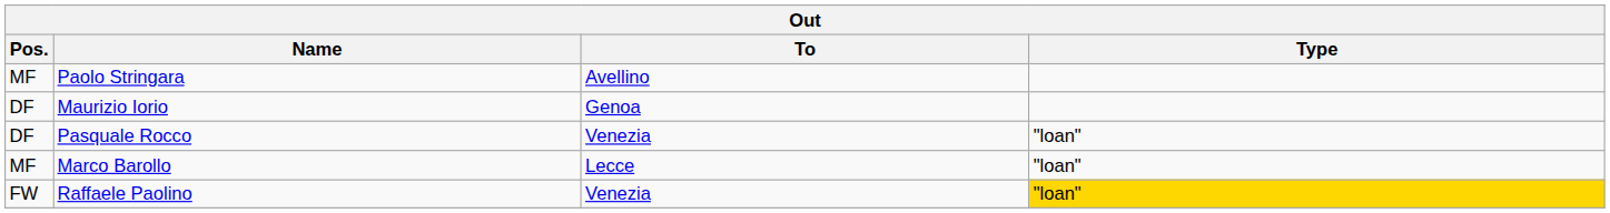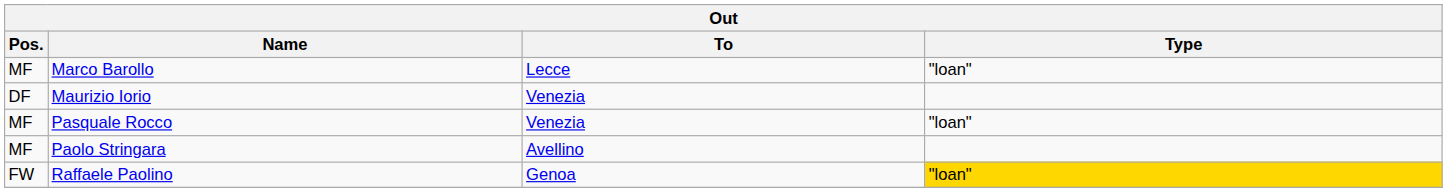 <table class="wikitable" style="font-size:90%;width:99%;">
 <tr>
 <th colspan="4">Out</th>
 </tr>
 <tr>
 <th width=3%>Pos.</th>
 <th width=33%>Name</th>
 <th width=28%>To</th>
 <th width=36%>Type</th>
 </tr>
 <tr>
 <td>MF</td>
-<td><a href='#'>Paolo Stringara</a></td>
-<td><a href='#'>Avellino</a></td>
-<td></td>
+<td><a href='#'>Marco Barollo</a></td>
+<td><a href='#'>Lecce</a></td>
+<td>"loan"</td>
 </tr>
 <tr>
 <td>DF</td>
 <td><a href='#'>Maurizio Iorio</a></td>
-<td><a href='#'>Genoa</a></td>
+<td><a href='#'>Venezia</a></td>
 <td></td>
 </tr>
 <tr>
-<td>DF</td>
+<td>MF</td>
 <td><a href='#'>Pasquale Rocco</a></td>
 <td><a href='#'>Venezia</a></td>
 <td>"loan"</td>
 </tr>
 <tr>
 <td>MF</td>
-<td><a href='#'>Marco Barollo</a></td>
-<td><a href='#'>Lecce</a></td>
-<td>"loan"</td>
+<td><a href='#'>Paolo Stringara</a></td>
+<td><a href='#'>Avellino</a></td>
+<td></td>
 </tr>
 <tr>
 <td>FW</td>
 <td><a href='#'>Raffaele Paolino</a></td>
-<td><a href='#'>Venezia</a></td>
+<td><a href='#'>Genoa</a></td>
 <td style="background: gold;">"loan"</td>
 </tr>
 <tr>
 </tr>
 </table>
